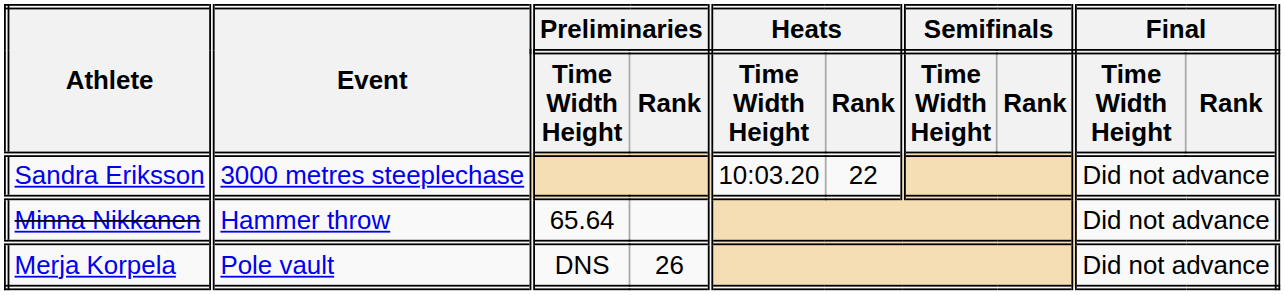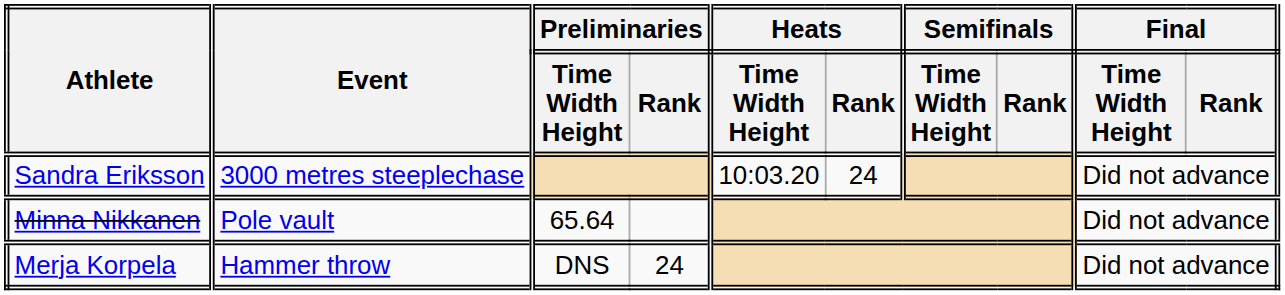 <table class=wikitable style="font-size:90%; border: double;">
 <tr>
 <th rowspan="2" style="border-right:double">Athlete</th>
 <th rowspan="2" style="border-right:double">Event</th>
 <th colspan="2" style="border-right:double; border-bottom:double;">Preliminaries</th>
 <th colspan="2" style="border-right:double; border-bottom:double;">Heats</th>
 <th colspan="2" style="border-right:double; border-bottom:double;">Semifinals</th>
 <th colspan="2" style="border-right:double; border-bottom:double;">Final</th>
 </tr>
 <tr>
 <th>Time<br>Width<br>Height</th>
 <th style="border-right:double">Rank</th>
 <th>Time<br>Width<br>Height</th>
 <th style="border-right:double">Rank</th>
 <th>Time<br>Width<br>Height</th>
 <th style="border-right:double">Rank</th>
 <th>Time<br>Width<br>Height</th>
 <th style="border-right:double">Rank</th>
 </tr>
 <tr style="border-top: double;">
 <td style="border-right:double"><a href='#'>Sandra Eriksson</a></td>
 <td style="border-right:double"><a href='#'>3000 metres steeplechase</a></td>
 <td style="border-right:double" colspan= 2 bgcolor="wheat"></td>
 <td align=center>10:03.20</td>
-<td align=center style="border-right:double">22</td>
+<td align=center style="border-right:double">24</td>
 <td style="border-right:double" colspan= 2 bgcolor="wheat"></td>
 <td align=center colspan= 2>Did not advance</td>
 </tr>
 <tr style="border-top: double;">
 <td style="border-right:double"><s><a href='#'>Minna Nikkanen</a></s></td>
-<td style="border-right:double"><a href='#'>Hammer throw</a></td>
+<td style="border-right:double"><a href='#'>Pole vault</a></td>
 <td align=center>65.64</td>
 <td style="border-right:double"></td>
 <td style="border-right:double" colspan= 4 bgcolor="wheat"></td>
 <td colspan="2" align=center>Did not advance</td>
 </tr>
 <tr style="border-top: double;">
 <td style="border-right:double"><a href='#'>Merja Korpela</a></td>
-<td style="border-right:double"><a href='#'>Pole vault</a></td>
+<td style="border-right:double"><a href='#'>Hammer throw</a></td>
 <td align=center>DNS</td>
-<td align=center style="border-right:double">26</td>
+<td align=center style="border-right:double">24</td>
 <td style="border-right:double" colspan= 4 bgcolor="wheat"></td>
 <td colspan="2" align=center>Did not advance</td>
 </tr>
 </table>
